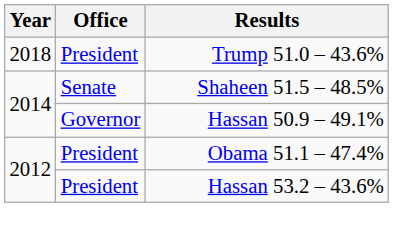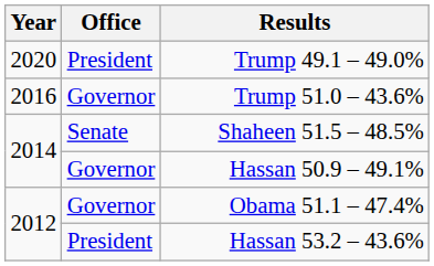 <table class=wikitable>
 <tr>
 <th width="30">Year</th>
 <th width="60">Office</th>
 <th width="180">Results</th>
 </tr>
 <tr>
-<td>2018</td>
+<td>2020</td>
 <td><a href='#'>President</a></td>
+<td align="right" ><a href='#'>Trump</a> 49.1 – 49.0%</td>
+</tr>
+<tr>
+<td>2016</td>
+<td><a href='#'>Governor</a></td>
 <td align="right" ><a href='#'>Trump</a> 51.0 – 43.6%</td>
 </tr>
 <tr>
 <td rowspan="2">2014</td>
 <td><a href='#'>Senate</a></td>
 <td align="right" ><a href='#'>Shaheen</a> 51.5 – 48.5%</td>
 </tr>
 <tr>
 <td><a href='#'>Governor</a></td>
 <td align="right" ><a href='#'>Hassan</a> 50.9 – 49.1%</td>
 </tr>
 <tr>
 <td rowspan="2">2012</td>
-<td><a href='#'>President</a></td>
+<td><a href='#'>Governor</a></td>
 <td align="right" ><a href='#'>Obama</a> 51.1 – 47.4%</td>
 </tr>
 <tr>
 <td><a href='#'>President</a></td>
 <td align="right" ><a href='#'>Hassan</a> 53.2 – 43.6%</td>
 </tr>
 </table>
